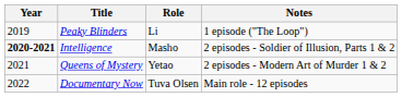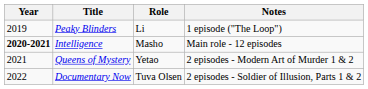 <table class="wikitable sortable">
 <tr>
 <th>Year</th>
 <th>Title</th>
 <th>Role</th>
 <th>Notes</th>
 </tr>
 <tr>
 <td>2019</td>
 <td><em><a href='#'>Peaky Blinders</a></em></td>
 <td>Li</td>
 <td>1 episode ("The Loop")</td>
 </tr>
 <tr>
 <td><strong>2020-2021</strong></td>
 <td><em><a href='#'>Intelligence</a></em></td>
 <td>Masho</td>
-<td>2 episodes - Soldier of Illusion, Parts 1 & 2</td>
+<td>Main role - 12 episodes </td>
 </tr>
 <tr>
 <td>2021</td>
 <td><em><a href='#'>Queens of Mystery</a></em></td>
 <td>Yetao</td>
 <td>2 episodes - Modern Art of Murder 1 & 2</td>
 </tr>
 <tr>
 <td>2022</td>
 <td><em><a href='#'>Documentary Now</a></em></td>
 <td>Tuva Olsen</td>
-<td>Main role - 12 episodes </td>
+<td>2 episodes - Soldier of Illusion, Parts 1 & 2</td>
 </tr>
 </table>
